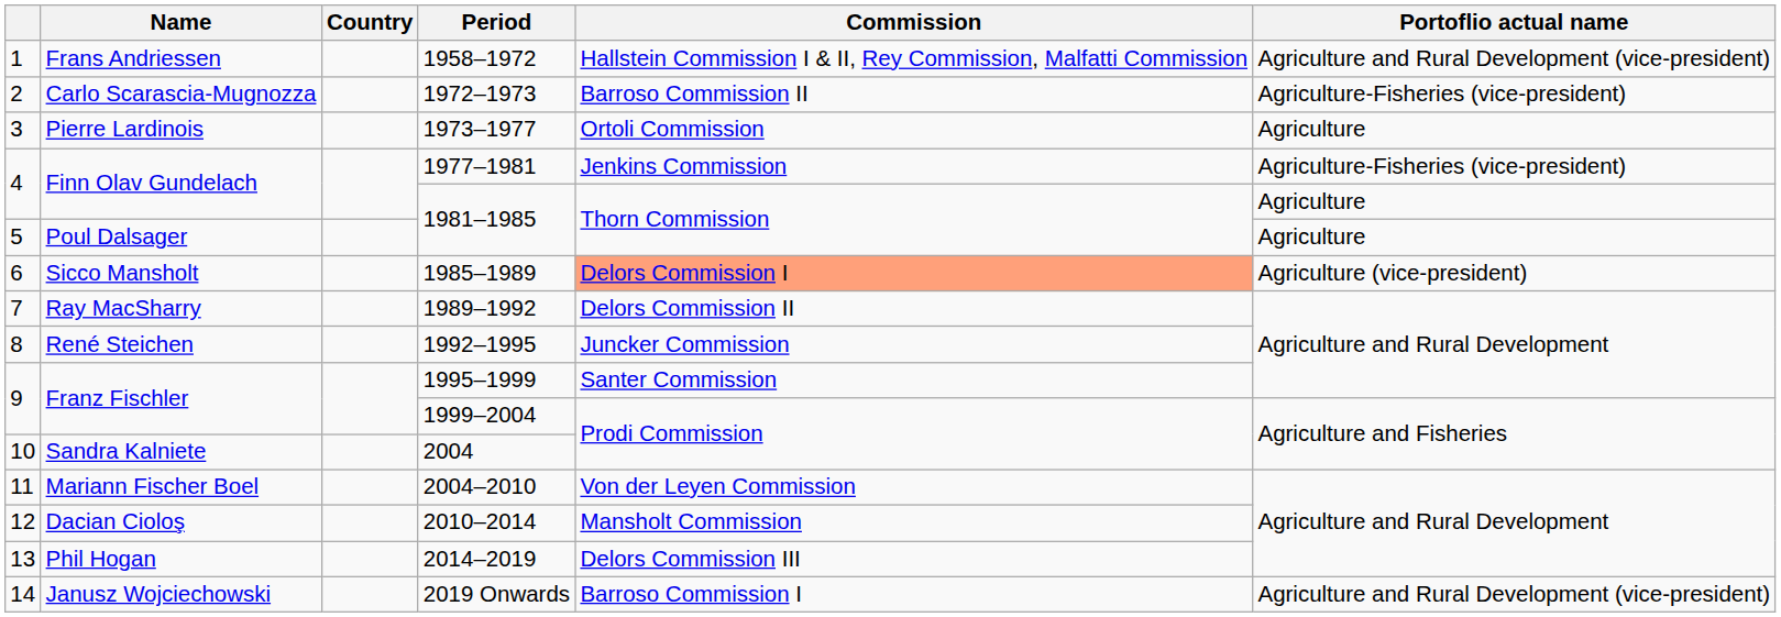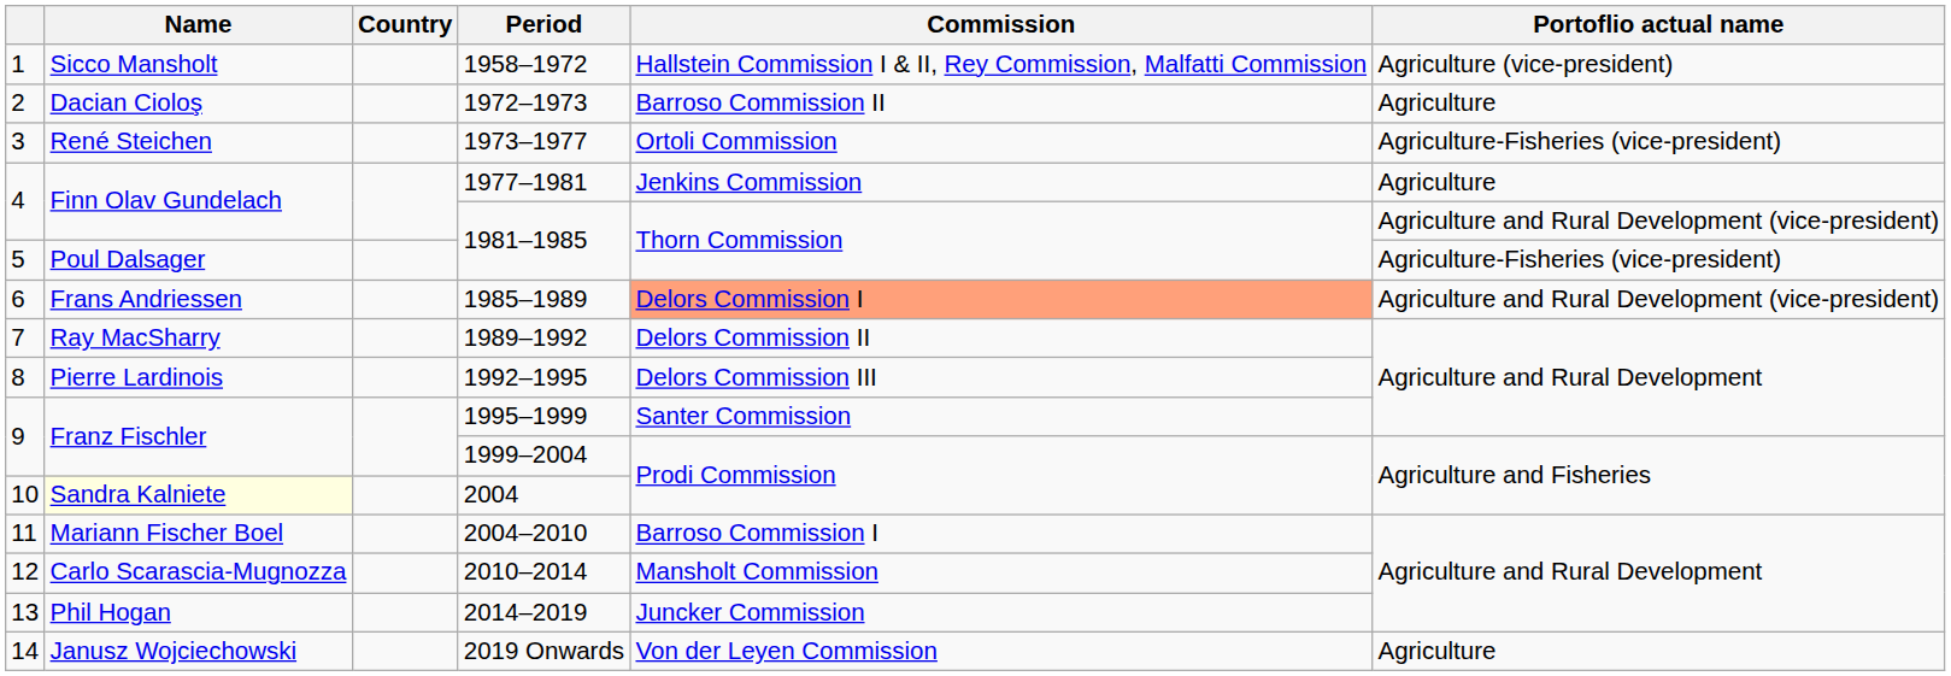 <table class="wikitable">
 <tr>
 <th></th>
 <th>Name</th>
 <th>Country</th>
 <th>Period</th>
 <th>Commission</th>
 <th>Portoflio actual name</th>
 </tr>
 <tr>
 <td>1</td>
-<td><a href='#'>Frans Andriessen</a></td>
+<td><a href='#'>Sicco Mansholt</a></td>
 <td></td>
 <td>1958–1972</td>
 <td><a href='#'>Hallstein Commission</a> I & II, <a href='#'>Rey Commission</a>, <a href='#'>Malfatti Commission</a></td>
-<td>Agriculture and Rural Development (vice-president)</td>
+<td>Agriculture (vice-president)</td>
 </tr>
 <tr>
 <td>2</td>
-<td><a href='#'>Carlo Scarascia-Mugnozza</a></td>
+<td><a href='#'>Dacian Cioloş</a></td>
 <td></td>
 <td>1972–1973</td>
 <td><a href='#'>Barroso Commission</a> II</td>
-<td>Agriculture-Fisheries (vice-president)</td>
+<td>Agriculture</td>
 </tr>
 <tr>
 <td>3</td>
-<td><a href='#'>Pierre Lardinois</a></td>
+<td><a href='#'>René Steichen</a></td>
 <td></td>
 <td>1973–1977</td>
 <td><a href='#'>Ortoli Commission</a></td>
-<td>Agriculture</td>
+<td>Agriculture-Fisheries (vice-president)</td>
 </tr>
 <tr>
 <td rowspan="2">4</td>
 <td rowspan="2"><a href='#'>Finn Olav Gundelach</a></td>
 <td rowspan="2"></td>
 <td>1977–1981</td>
 <td><a href='#'>Jenkins Commission</a></td>
-<td>Agriculture-Fisheries (vice-president)</td>
+<td>Agriculture</td>
 </tr>
 <tr>
 <td rowspan="2">1981–1985</td>
 <td rowspan="2"><a href='#'>Thorn Commission</a></td>
-<td>Agriculture</td>
+<td>Agriculture and Rural Development (vice-president)</td>
 </tr>
 <tr>
 <td>5</td>
 <td><a href='#'>Poul Dalsager</a></td>
 <td></td>
-<td>Agriculture</td>
+<td>Agriculture-Fisheries (vice-president)</td>
 </tr>
 <tr>
 <td>6</td>
-<td><a href='#'>Sicco Mansholt</a></td>
+<td><a href='#'>Frans Andriessen</a></td>
 <td></td>
 <td>1985–1989</td>
 <td style="background: lightsalmon;"><a href='#'>Delors Commission</a> I</td>
-<td>Agriculture (vice-president)</td>
+<td>Agriculture and Rural Development (vice-president)</td>
 </tr>
 <tr>
 <td>7</td>
 <td><a href='#'>Ray MacSharry</a></td>
 <td></td>
 <td>1989–1992</td>
 <td><a href='#'>Delors Commission</a> II</td>
 <td rowspan="3">Agriculture and Rural Development</td>
 </tr>
 <tr>
 <td>8</td>
-<td><a href='#'>René Steichen</a></td>
+<td><a href='#'>Pierre Lardinois</a></td>
 <td></td>
 <td>1992–1995</td>
-<td><a href='#'>Juncker Commission</a></td>
+<td><a href='#'>Delors Commission</a> III</td>
 </tr>
 <tr>
 <td rowspan="2">9</td>
 <td rowspan="2"><a href='#'>Franz Fischler</a></td>
 <td rowspan="2"></td>
 <td>1995–1999</td>
 <td><a href='#'>Santer Commission</a></td>
 </tr>
 <tr>
 <td>1999–2004</td>
 <td rowspan="2"><a href='#'>Prodi Commission</a></td>
 <td rowspan="2">Agriculture and Fisheries</td>
 </tr>
 <tr>
 <td>10</td>
-<td><a href='#'>Sandra Kalniete</a></td>
+<td style="background: lightyellow;"><a href='#'>Sandra Kalniete</a></td>
 <td></td>
 <td>2004</td>
 </tr>
 <tr>
 <td>11</td>
 <td><a href='#'>Mariann Fischer Boel</a></td>
 <td></td>
 <td>2004–2010</td>
-<td><a href='#'>Von der Leyen Commission</a></td>
+<td><a href='#'>Barroso Commission</a> I</td>
 <td rowspan="3">Agriculture and Rural Development</td>
 </tr>
 <tr>
 <td>12</td>
-<td><a href='#'>Dacian Cioloş</a></td>
+<td><a href='#'>Carlo Scarascia-Mugnozza</a></td>
 <td></td>
 <td>2010–2014</td>
 <td><a href='#'>Mansholt Commission</a></td>
 </tr>
 <tr>
 <td>13</td>
 <td><a href='#'>Phil Hogan</a></td>
 <td></td>
 <td>2014–2019</td>
-<td><a href='#'>Delors Commission</a> III</td>
+<td><a href='#'>Juncker Commission</a></td>
 </tr>
 <tr>
 <td>14</td>
 <td><a href='#'>Janusz Wojciechowski</a></td>
 <td></td>
 <td>2019 Onwards</td>
-<td><a href='#'>Barroso Commission</a> I</td>
-<td>Agriculture and Rural Development (vice-president)</td>
+<td><a href='#'>Von der Leyen Commission</a></td>
+<td>Agriculture</td>
 </tr>
 </table>
